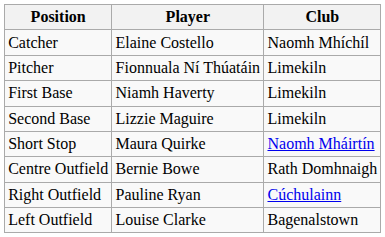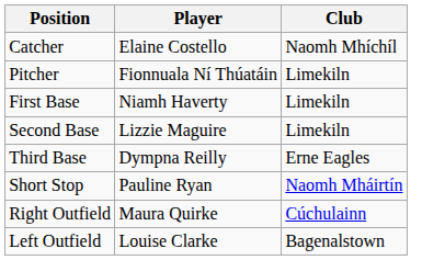 <table class="wikitable">
 <tr>
 <th>Position</th>
 <th>Player</th>
 <th>Club</th>
 </tr>
 <tr>
 <td>Catcher</td>
 <td>Elaine Costello</td>
 <td>Naomh Mhíchíl</td>
 </tr>
 <tr>
 <td>Pitcher</td>
 <td>Fionnuala Ní Thúatáin</td>
 <td>Limekiln</td>
 </tr>
 <tr>
 <td>First Base</td>
 <td>Niamh Haverty</td>
 <td>Limekiln</td>
 </tr>
 <tr>
 <td>Second Base</td>
 <td>Lizzie Maguire</td>
 <td>Limekiln</td>
 </tr>
 <tr>
+<td>Third Base</td>
+<td>Dympna Reilly</td>
+<td>Erne Eagles</td>
+</tr>
+<tr>
 <td>Short Stop</td>
-<td>Maura Quirke</td>
+<td>Pauline Ryan</td>
 <td><a href='#'>Naomh Mháirtín</a></td>
 </tr>
 <tr>
-<td>Centre Outfield</td>
-<td>Bernie Bowe</td>
-<td>Rath Domhnaigh</td>
-</tr>
-<tr>
 <td>Right Outfield</td>
-<td>Pauline Ryan</td>
+<td>Maura Quirke</td>
 <td><a href='#'>Cúchulainn</a></td>
 </tr>
 <tr>
 <td>Left Outfield</td>
 <td>Louise Clarke</td>
 <td>Bagenalstown</td>
 </tr>
 </table>
